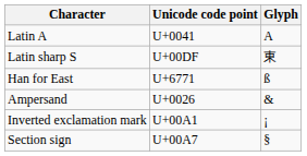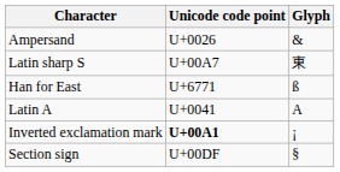 <table class="wikitable MsoNormalTable">
 <tr>
 <th>Character</th>
 <th>Unicode code point</th>
 <th>Glyph</th>
 </tr>
 <tr>
-<td>Latin A</td>
-<td>U+0041</td>
-<td>Α</td>
+<td>Ampersand</td>
+<td>U+0026</td>
+<td>&</td>
 </tr>
 <tr>
 <td>Latin sharp S</td>
-<td>U+00DF</td>
+<td>U+00A7</td>
 <td>東</td>
 </tr>
 <tr>
 <td>Han for East</td>
 <td>U+6771</td>
 <td>ß</td>
 </tr>
 <tr>
-<td>Ampersand</td>
-<td>U+0026</td>
-<td>&</td>
+<td>Latin A</td>
+<td>U+0041</td>
+<td>Α</td>
 </tr>
 <tr>
 <td>Inverted exclamation mark</td>
-<td>U+00A1</td>
+<td><strong>U+00A1</strong></td>
 <td>¡</td>
 </tr>
 <tr>
 <td>Section sign</td>
-<td>U+00A7</td>
+<td>U+00DF</td>
 <td>§</td>
 </tr>
 </table>
